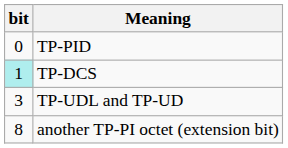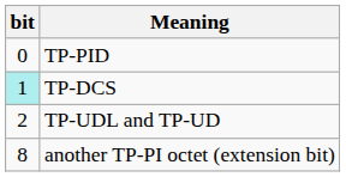 <table class="wikitable" style="text-align:left">
 <tr>
 <th>bit</th>
 <th>Meaning</th>
 </tr>
 <tr>
 <td style="text-align:center;">0</td>
 <td>TP-PID</td>
 </tr>
 <tr>
 <td style="background: paleturquoise; text-align:center;">1</td>
 <td>TP-DCS</td>
 </tr>
 <tr>
-<td style="text-align:center;">3</td>
+<td style="text-align:center;">2</td>
 <td>TP-UDL and TP-UD</td>
 </tr>
 <tr>
 <td style="text-align:center;">8</td>
 <td>another TP-PI octet (extension bit)</td>
 </tr>
 </table>
